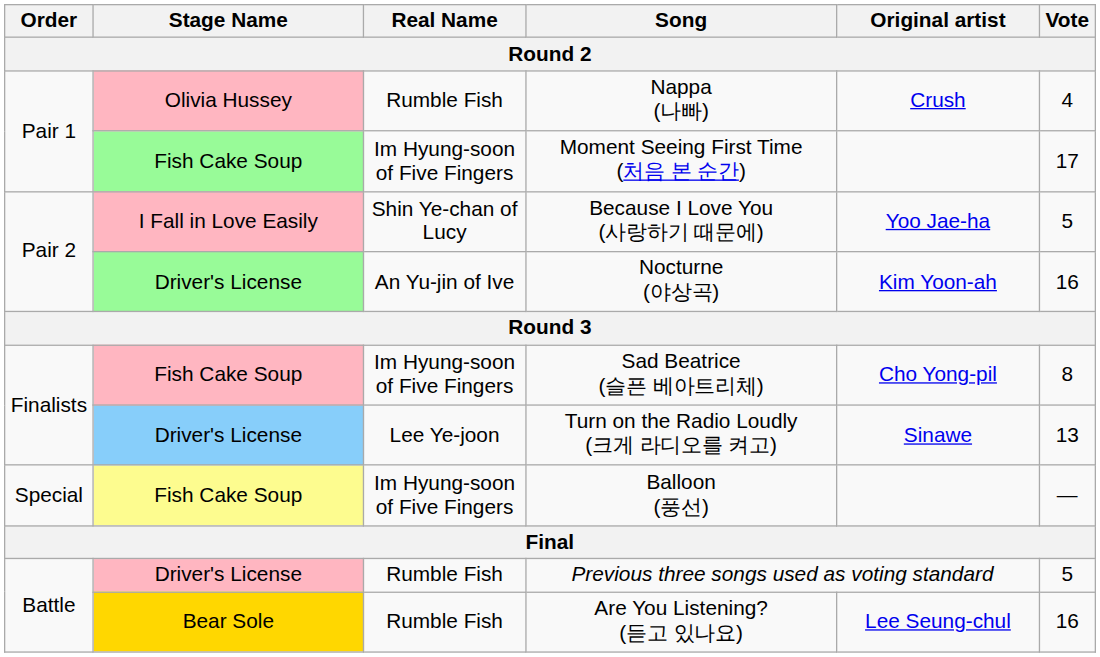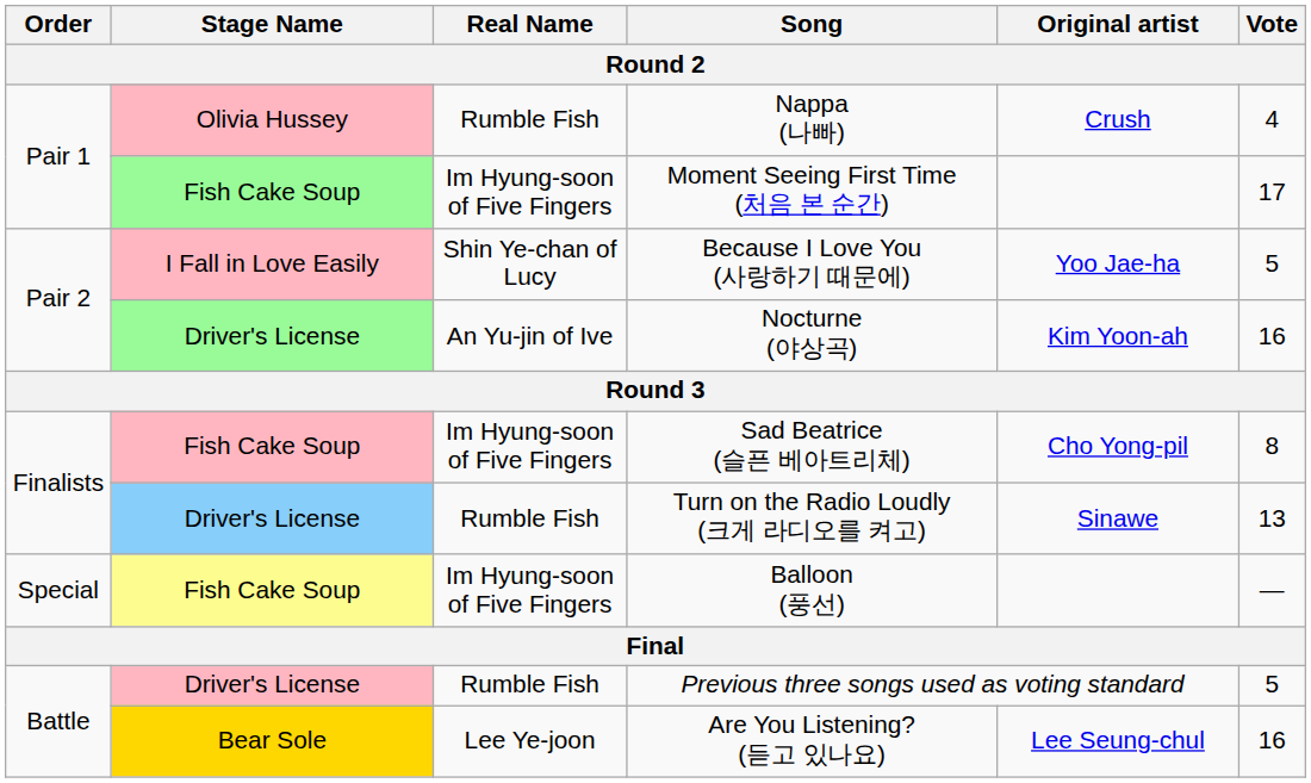 <table class="wikitable" style="text-align:center; width:95%;">
 <tr>
 <th style="width:1%;">Order</th>
 <th style="width:20%;">Stage Name</th>
 <th style="width:12%;">Real Name</th>
 <th style="width:23%;">Song</th>
 <th style="width:15%;">Original artist</th>
 <th style="width:1%;">Vote</th>
 </tr>
 <tr>
 <th colspan=6>Round 2</th>
 </tr>
 <tr>
 <td rowspan=2>Pair 1</td>
 <td bgcolor="lightpink">Olivia Hussey</td>
 <td>Rumble Fish</td>
 <td>Nappa<br>(나빠)</td>
 <td><a href='#'>Crush</a></td>
 <td>4</td>
 </tr>
 <tr>
 <td bgcolor="palegreen">Fish Cake Soup</td>
 <td>Im Hyung-soon of Five Fingers</td>
 <td>Moment Seeing First Time<br>(<a href='#'>처음 본 순간</a>)</td>
 <td></td>
 <td>17</td>
 </tr>
 <tr>
 <td rowspan=2>Pair 2</td>
 <td bgcolor="lightpink">I Fall in Love Easily</td>
 <td>Shin Ye-chan of Lucy</td>
 <td>Because I Love You<br>(사랑하기 때문에)</td>
 <td><a href='#'>Yoo Jae-ha</a></td>
 <td>5</td>
 </tr>
 <tr>
 <td bgcolor="palegreen">Driver's License</td>
 <td>An Yu-jin of Ive</td>
 <td>Nocturne<br>(야상곡)</td>
 <td><a href='#'>Kim Yoon-ah</a></td>
 <td>16</td>
 </tr>
 <tr>
 <th colspan=6>Round 3</th>
 </tr>
 <tr>
 <td rowspan=2>Finalists</td>
 <td bgcolor="lightpink">Fish Cake Soup</td>
 <td>Im Hyung-soon of Five Fingers</td>
 <td>Sad Beatrice<br>(슬픈 베아트리체)</td>
 <td><a href='#'>Cho Yong-pil</a></td>
 <td>8</td>
 </tr>
 <tr>
 <td bgcolor="lightskyblue">Driver's License</td>
-<td>Lee Ye-joon</td>
+<td>Rumble Fish</td>
 <td>Turn on the Radio Loudly<br>(크게 라디오를 켜고)</td>
 <td><a href='#'>Sinawe</a></td>
 <td>13</td>
 </tr>
 <tr>
 <td>Special</td>
 <td bgcolor="#FDFC8F">Fish Cake Soup</td>
 <td>Im Hyung-soon of Five Fingers</td>
 <td>Balloon<br>(풍선)</td>
 <td></td>
 <td>—</td>
 </tr>
 <tr>
 <th colspan=6>Final</th>
 </tr>
 <tr>
 <td rowspan=2>Battle</td>
 <td bgcolor="lightpink">Driver's License</td>
 <td>Rumble Fish</td>
 <td colspan=2><em>Previous three songs used as voting standard</em></td>
 <td>5</td>
 </tr>
 <tr>
 <td bgcolor="gold">Bear Sole</td>
-<td>Rumble Fish</td>
+<td>Lee Ye-joon</td>
 <td>Are You Listening?<br>(듣고 있나요)</td>
 <td><a href='#'>Lee Seung-chul</a></td>
 <td>16</td>
 </tr>
 </table>
